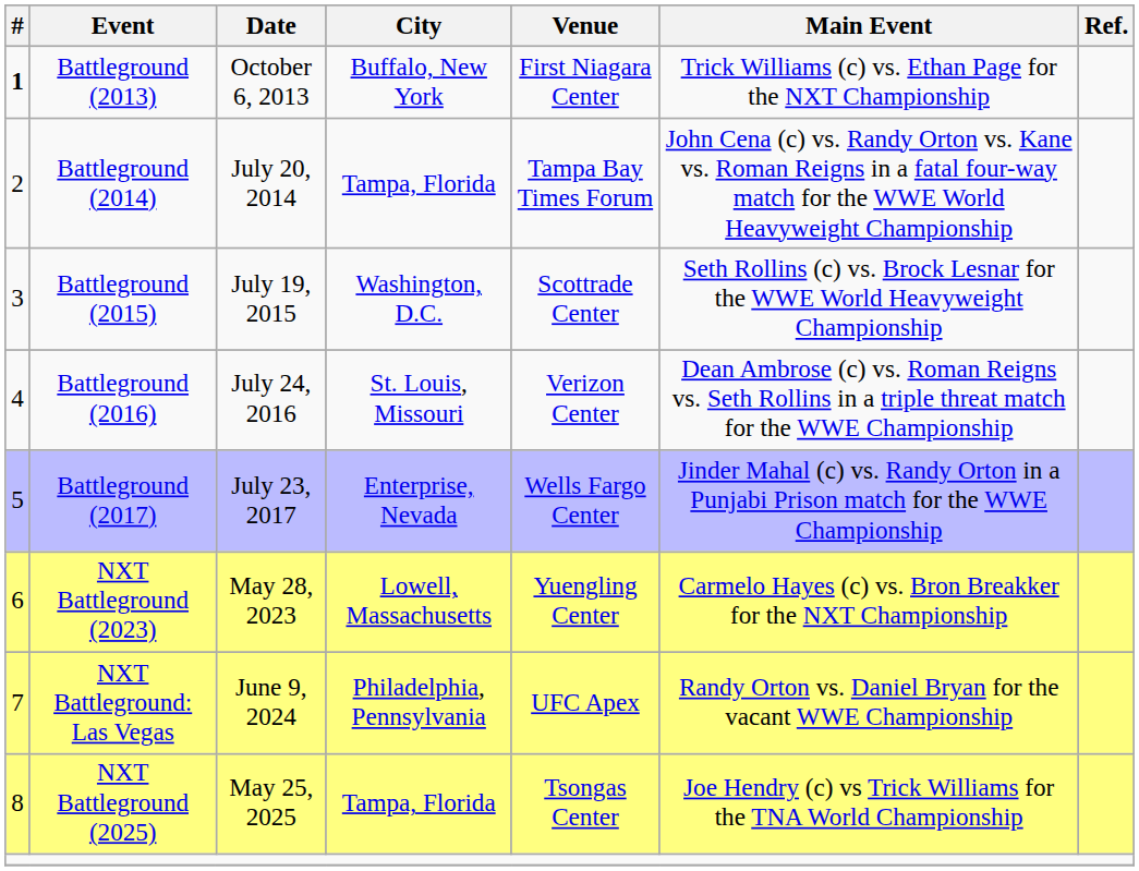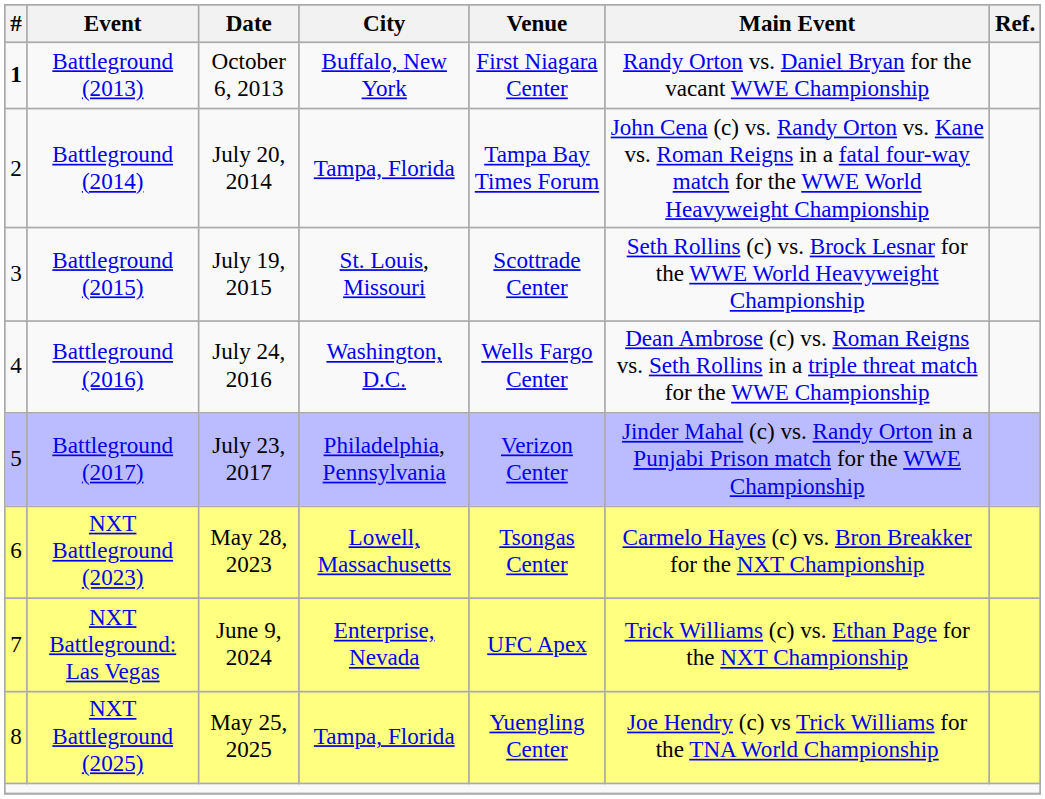 <table class="sortable wikitable succession-box" style="font-size:85%; text-align:center;">
 <tr>
 <th>#</th>
 <th>Event</th>
 <th>Date</th>
 <th>City</th>
 <th>Venue</th>
 <th>Main Event</th>
 <th>Ref.</th>
 </tr>
 <tr>
 <td><strong>1</strong></td>
 <td><a href='#'>Battleground (2013)</a></td>
 <td>October 6, 2013</td>
 <td><a href='#'>Buffalo, New York</a></td>
 <td><a href='#'>First Niagara Center</a></td>
-<td><a href='#'>Trick Williams</a> (c) vs. <a href='#'>Ethan Page</a> for the <a href='#'>NXT Championship</a></td>
+<td><a href='#'>Randy Orton</a> vs. <a href='#'>Daniel Bryan</a> for the vacant <a href='#'>WWE Championship</a></td>
 <td></td>
 </tr>
 <tr>
 <td>2</td>
 <td><a href='#'>Battleground (2014)</a></td>
 <td>July 20, 2014</td>
 <td><a href='#'>Tampa, Florida</a></td>
 <td><a href='#'>Tampa Bay Times Forum</a></td>
 <td><a href='#'>John Cena</a> (c) vs. <a href='#'>Randy Orton</a> vs. <a href='#'>Kane</a> vs. <a href='#'>Roman Reigns</a> in a <a href='#'>fatal four-way match</a> for the <a href='#'>WWE World Heavyweight Championship</a></td>
 <td></td>
 </tr>
 <tr>
 <td>3</td>
 <td><a href='#'>Battleground (2015)</a></td>
 <td>July 19, 2015</td>
-<td><a href='#'>Washington, D.C.</a></td>
+<td><a href='#'>St. Louis</a>, <a href='#'>Missouri</a></td>
 <td><a href='#'>Scottrade Center</a></td>
 <td><a href='#'>Seth Rollins</a> (c) vs. <a href='#'>Brock Lesnar</a> for the <a href='#'>WWE World Heavyweight Championship</a></td>
 <td></td>
 </tr>
 <tr>
 <td>4</td>
 <td><a href='#'>Battleground (2016)</a></td>
 <td>July 24, 2016</td>
-<td><a href='#'>St. Louis</a>, <a href='#'>Missouri</a></td>
-<td><a href='#'>Verizon Center</a></td>
+<td><a href='#'>Washington, D.C.</a></td>
+<td><a href='#'>Wells Fargo Center</a></td>
 <td><a href='#'>Dean Ambrose</a> (c) vs. <a href='#'>Roman Reigns</a> vs. <a href='#'>Seth Rollins</a> in a <a href='#'>triple threat match</a> for the <a href='#'>WWE Championship</a></td>
 <td></td>
 </tr>
 <tr style="background: #BBF;">
 <td>5</td>
 <td><a href='#'>Battleground (2017)</a></td>
 <td>July 23, 2017</td>
-<td><a href='#'>Enterprise, Nevada</a></td>
-<td><a href='#'>Wells Fargo Center</a></td>
+<td><a href='#'>Philadelphia</a>, <a href='#'>Pennsylvania</a></td>
+<td><a href='#'>Verizon Center</a></td>
 <td><a href='#'>Jinder Mahal</a> (c) vs. <a href='#'>Randy Orton</a> in a <a href='#'>Punjabi Prison match</a> for the <a href='#'>WWE Championship</a></td>
 <td></td>
 </tr>
 <tr style="background: #FFFF80;">
 <td>6</td>
 <td><a href='#'>NXT Battleground (2023)</a></td>
 <td>May 28, 2023</td>
 <td><a href='#'>Lowell, Massachusetts</a></td>
-<td><a href='#'>Yuengling Center</a></td>
+<td><a href='#'>Tsongas Center</a></td>
 <td><a href='#'>Carmelo Hayes</a> (c) vs. <a href='#'>Bron Breakker</a> for the <a href='#'>NXT Championship</a></td>
 <td></td>
 </tr>
 <tr style="background: #FFFF80;">
 <td>7</td>
 <td><a href='#'>NXT Battleground: Las Vegas</a></td>
 <td>June 9, 2024</td>
-<td><a href='#'>Philadelphia</a>, <a href='#'>Pennsylvania</a></td>
+<td><a href='#'>Enterprise, Nevada</a></td>
 <td><a href='#'>UFC Apex</a></td>
-<td><a href='#'>Randy Orton</a> vs. <a href='#'>Daniel Bryan</a> for the vacant <a href='#'>WWE Championship</a></td>
+<td><a href='#'>Trick Williams</a> (c) vs. <a href='#'>Ethan Page</a> for the <a href='#'>NXT Championship</a></td>
 <td></td>
 </tr>
 <tr style="background: #FFFF80;">
 <td>8</td>
 <td><a href='#'>NXT Battleground (2025)</a></td>
 <td>May 25, 2025</td>
 <td><a href='#'>Tampa, Florida</a></td>
-<td><a href='#'>Tsongas Center</a></td>
+<td><a href='#'>Yuengling Center</a></td>
 <td><a href='#'>Joe Hendry</a> (c) vs <a href='#'>Trick Williams</a> for the <a href='#'>TNA World Championship</a></td>
 <td></td>
 </tr>
 <tr>
 <td colspan="10"></td>
 </tr>
 <tr>
 </tr>
 </table>
